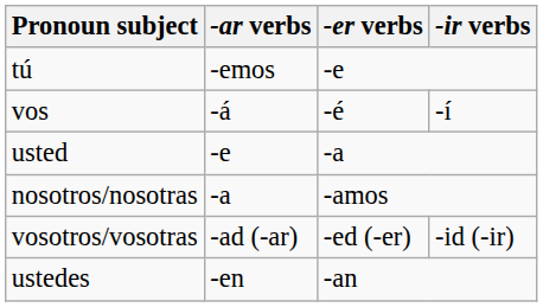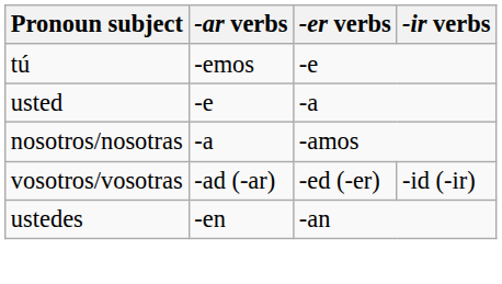 <table class="wikitable">
 <tr>
 <th>Pronoun subject</th>
 <th><em>-ar</em> verbs</th>
 <th><em>-er</em> verbs</th>
 <th><em>-ir</em> verbs</th>
 </tr>
 <tr>
 <td>tú</td>
 <td>-emos</td>
 <td colspan="2">-e</td>
-</tr>
-<tr>
-<td>vos</td>
-<td>-á</td>
-<td>-é</td>
-<td>-í</td>
 </tr>
 <tr>
 <td>usted</td>
 <td>-e</td>
 <td colspan="2">-a</td>
 </tr>
 <tr>
 <td>nosotros/nosotras</td>
 <td>-a</td>
 <td colspan="2">-amos</td>
 </tr>
 <tr>
 <td>vosotros/vosotras</td>
 <td>-ad (-ar)</td>
 <td>-ed (-er)</td>
 <td>-id (-ir)</td>
 </tr>
 <tr>
 <td>ustedes</td>
 <td>-en</td>
 <td colspan="2">-an</td>
 </tr>
 </table>
